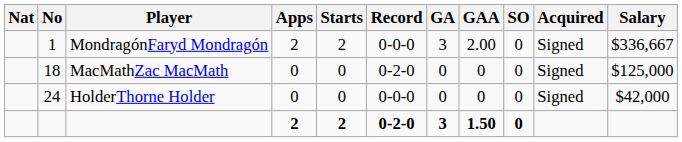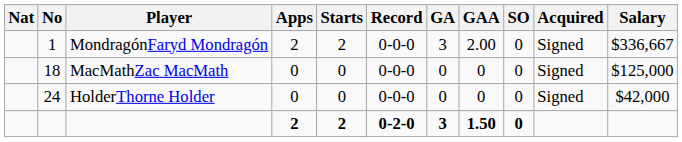 <table | class="wikitable sortable">
 <tr>
 <th>Nat</th>
 <th>No</th>
 <th>Player</th>
 <th>Apps</th>
 <th>Starts</th>
 <th>Record</th>
 <th>GA</th>
 <th>GAA</th>
 <th>SO</th>
 <th>Acquired</th>
 <th>Salary</th>
 </tr>
 <tr align=center>
 <td></td>
 <td>1</td>
 <td align=left><span>Mondragón</span><a href='#'>Faryd Mondragón</a></td>
 <td>2</td>
 <td>2</td>
 <td>0-0-0</td>
 <td>3</td>
 <td>2.00</td>
 <td>0</td>
 <td align=left>Signed</td>
 <td>$336,667</td>
 </tr>
 <tr align=center>
 <td></td>
 <td>18</td>
 <td align=left><span>MacMath</span><a href='#'>Zac MacMath</a></td>
 <td>0</td>
 <td>0</td>
-<td>0-2-0</td>
+<td>0-0-0</td>
 <td>0</td>
 <td>0</td>
 <td>0</td>
 <td align=left>Signed</td>
 <td>$125,000</td>
 </tr>
 <tr align=center>
 <td></td>
 <td>24</td>
 <td align=left><span>Holder</span><a href='#'>Thorne Holder</a></td>
 <td>0</td>
 <td>0</td>
 <td>0-0-0</td>
 <td>0</td>
 <td>0</td>
 <td>0</td>
 <td align=left>Signed</td>
 <td>$42,000</td>
 </tr>
 <tr style="text-align:center;" class="sortbottom">
 <td></td>
 <td></td>
 <td></td>
 <td><strong>2</strong></td>
 <td><strong>2</strong></td>
 <td><strong>0-2-0</strong></td>
 <td><strong>3</strong></td>
 <td><strong>1.50</strong></td>
 <td><strong>0</strong></td>
 <td></td>
 <td></td>
 </tr>
 </table>
